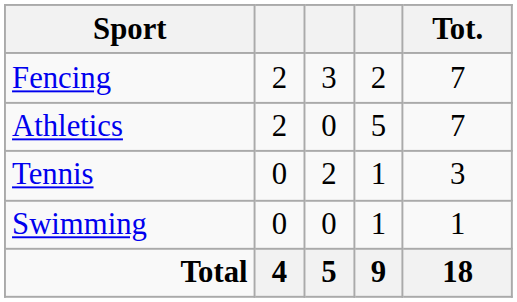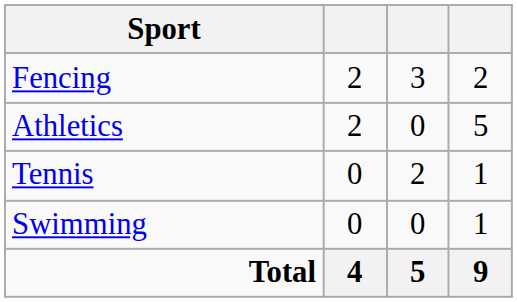 <table class="wikitable" width=30% style="font-size:100%; text-align:center;">
 <tr>
 <th>Sport</th>
 <th></th>
 <th></th>
 <th></th>
-<th>Tot.</th>
 </tr>
 <tr>
 <td align=left> <a href='#'>Fencing</a></td>
 <td>2</td>
 <td>3</td>
 <td>2</td>
-<td>7</td>
 </tr>
 <tr>
 <td align=left> <a href='#'>Athletics</a></td>
 <td>2</td>
 <td>0</td>
 <td>5</td>
-<td>7</td>
 </tr>
 <tr>
 <td align=left> <a href='#'>Tennis</a></td>
 <td>0</td>
 <td>2</td>
 <td>1</td>
-<td>3</td>
 </tr>
 <tr>
 <td align=left> <a href='#'>Swimming</a></td>
 <td>0</td>
 <td>0</td>
-<td>1</td>
 <td>1</td>
 </tr>
 <tr>
 <td align=right><strong>Total</strong></td>
 <th>4</th>
 <th>5</th>
 <th>9</th>
-<th>18</th>
 </tr>
 </table>
